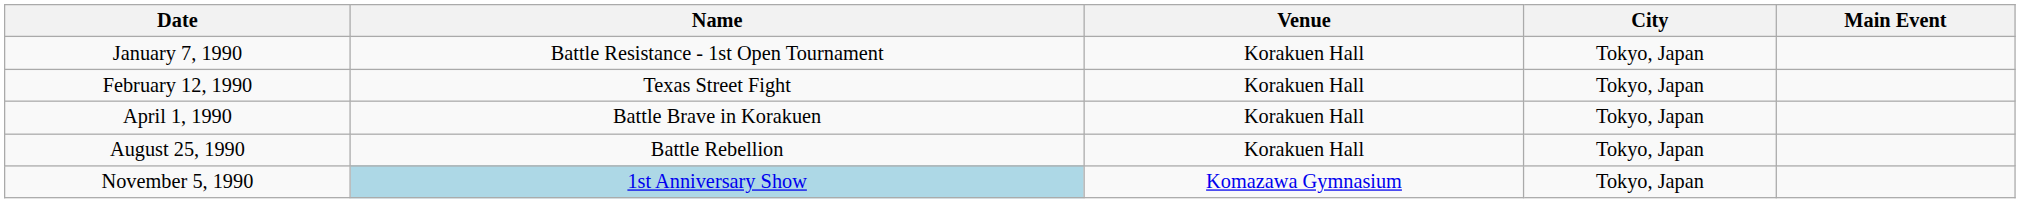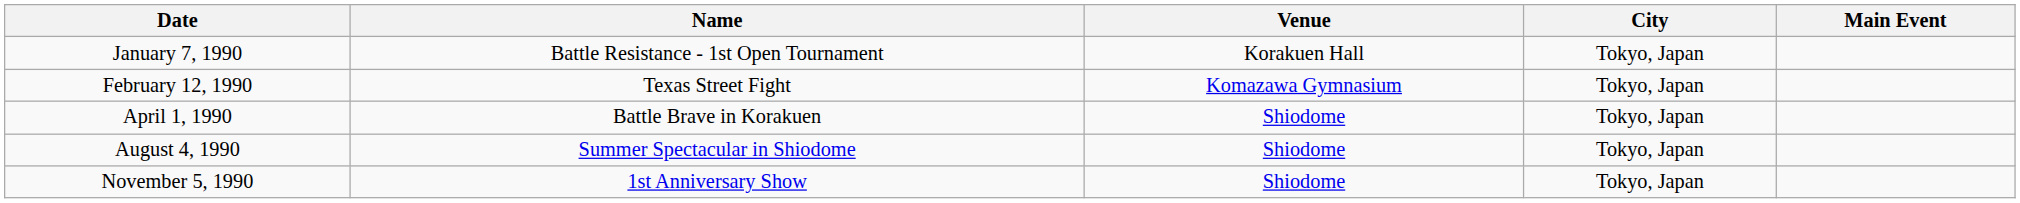 <table class="wikitable" width="100%">
 <tr>
 <th>Date</th>
 <th>Name</th>
 <th>Venue</th>
 <th>City</th>
 <th>Main Event</th>
 </tr>
 <tr align=center>
 <td>January 7, 1990</td>
 <td>Battle Resistance - 1st Open Tournament</td>
 <td>Korakuen Hall</td>
 <td>Tokyo, Japan</td>
 <td></td>
 </tr>
 <tr align=center>
 <td>February 12, 1990</td>
 <td>Texas Street Fight</td>
-<td>Korakuen Hall</td>
+<td><a href='#'>Komazawa Gymnasium</a></td>
 <td>Tokyo, Japan</td>
 <td></td>
 </tr>
 <tr align=center>
 <td>April 1, 1990</td>
 <td>Battle Brave in Korakuen</td>
-<td>Korakuen Hall</td>
+<td><a href='#'>Shiodome</a></td>
 <td>Tokyo, Japan</td>
 <td></td>
 </tr>
 <tr align=center>
-<td>August 25, 1990</td>
-<td>Battle Rebellion</td>
-<td>Korakuen Hall</td>
+<td>August 4, 1990</td>
+<td><a href='#'>Summer Spectacular in Shiodome</a></td>
+<td><a href='#'>Shiodome</a></td>
 <td>Tokyo, Japan</td>
 <td></td>
 </tr>
 <tr align=center>
 <td>November 5, 1990</td>
-<td style="background: lightblue;"><a href='#'>1st Anniversary Show</a></td>
-<td><a href='#'>Komazawa Gymnasium</a></td>
+<td><a href='#'>1st Anniversary Show</a></td>
+<td><a href='#'>Shiodome</a></td>
 <td>Tokyo, Japan</td>
 <td></td>
 </tr>
 </table>
